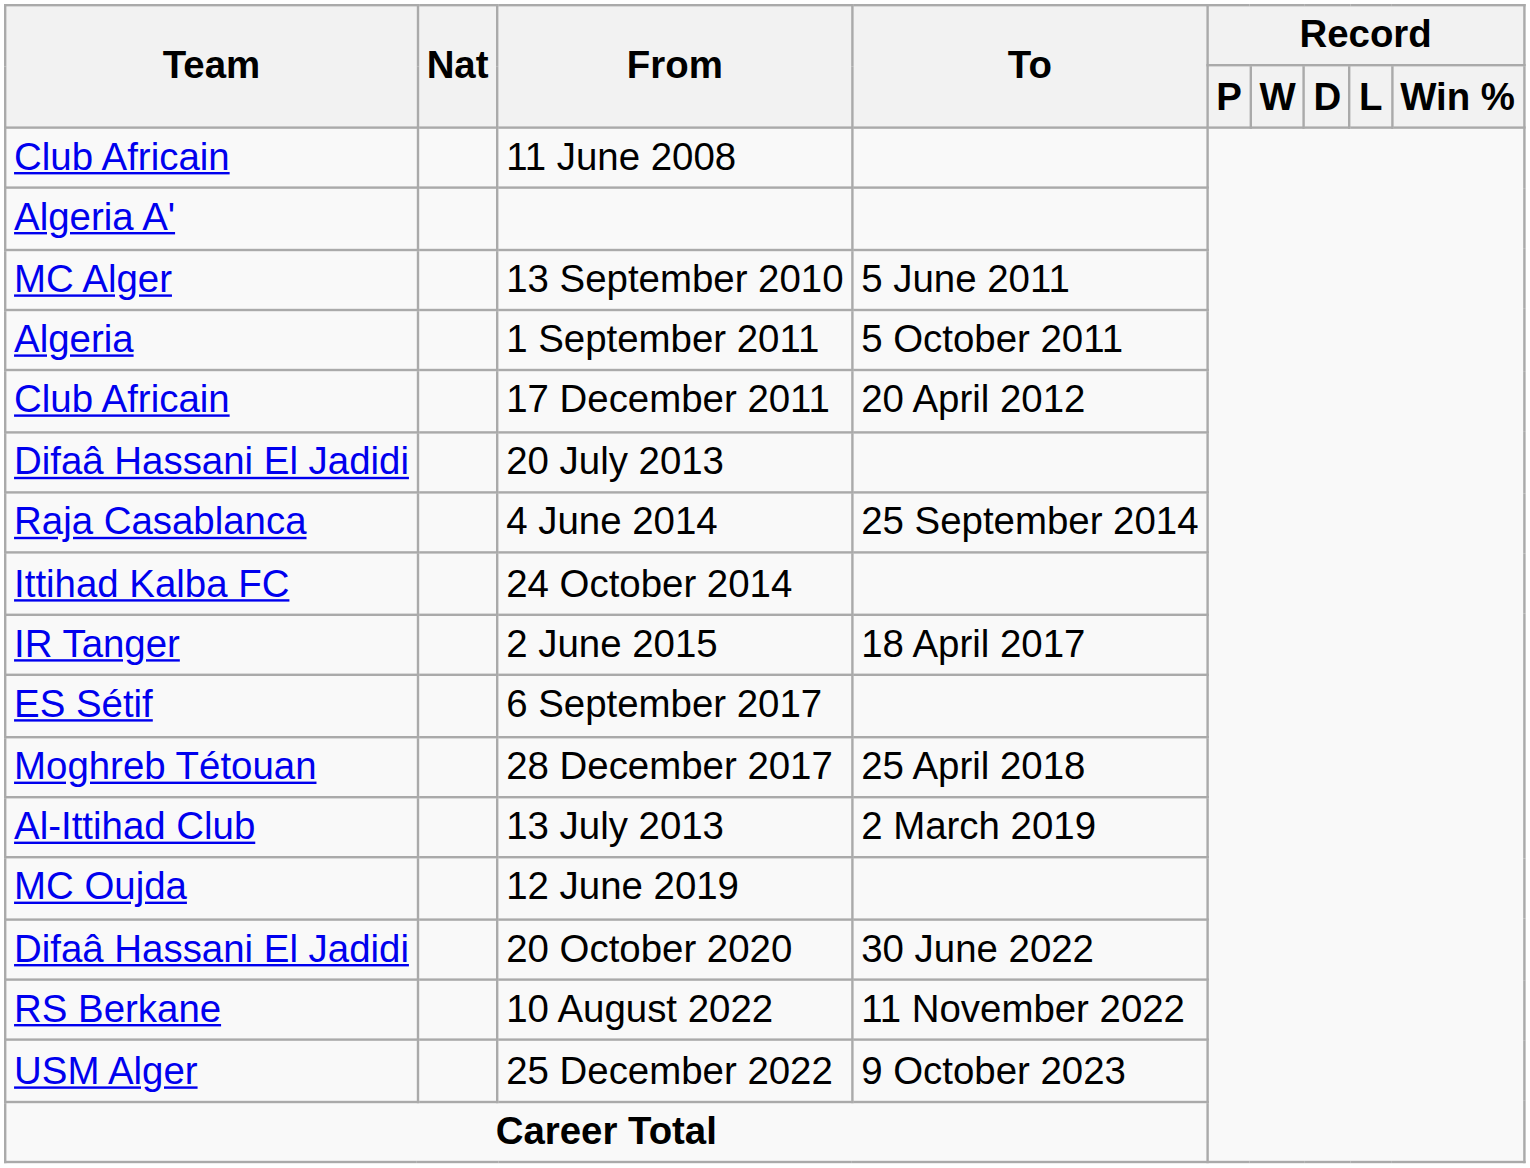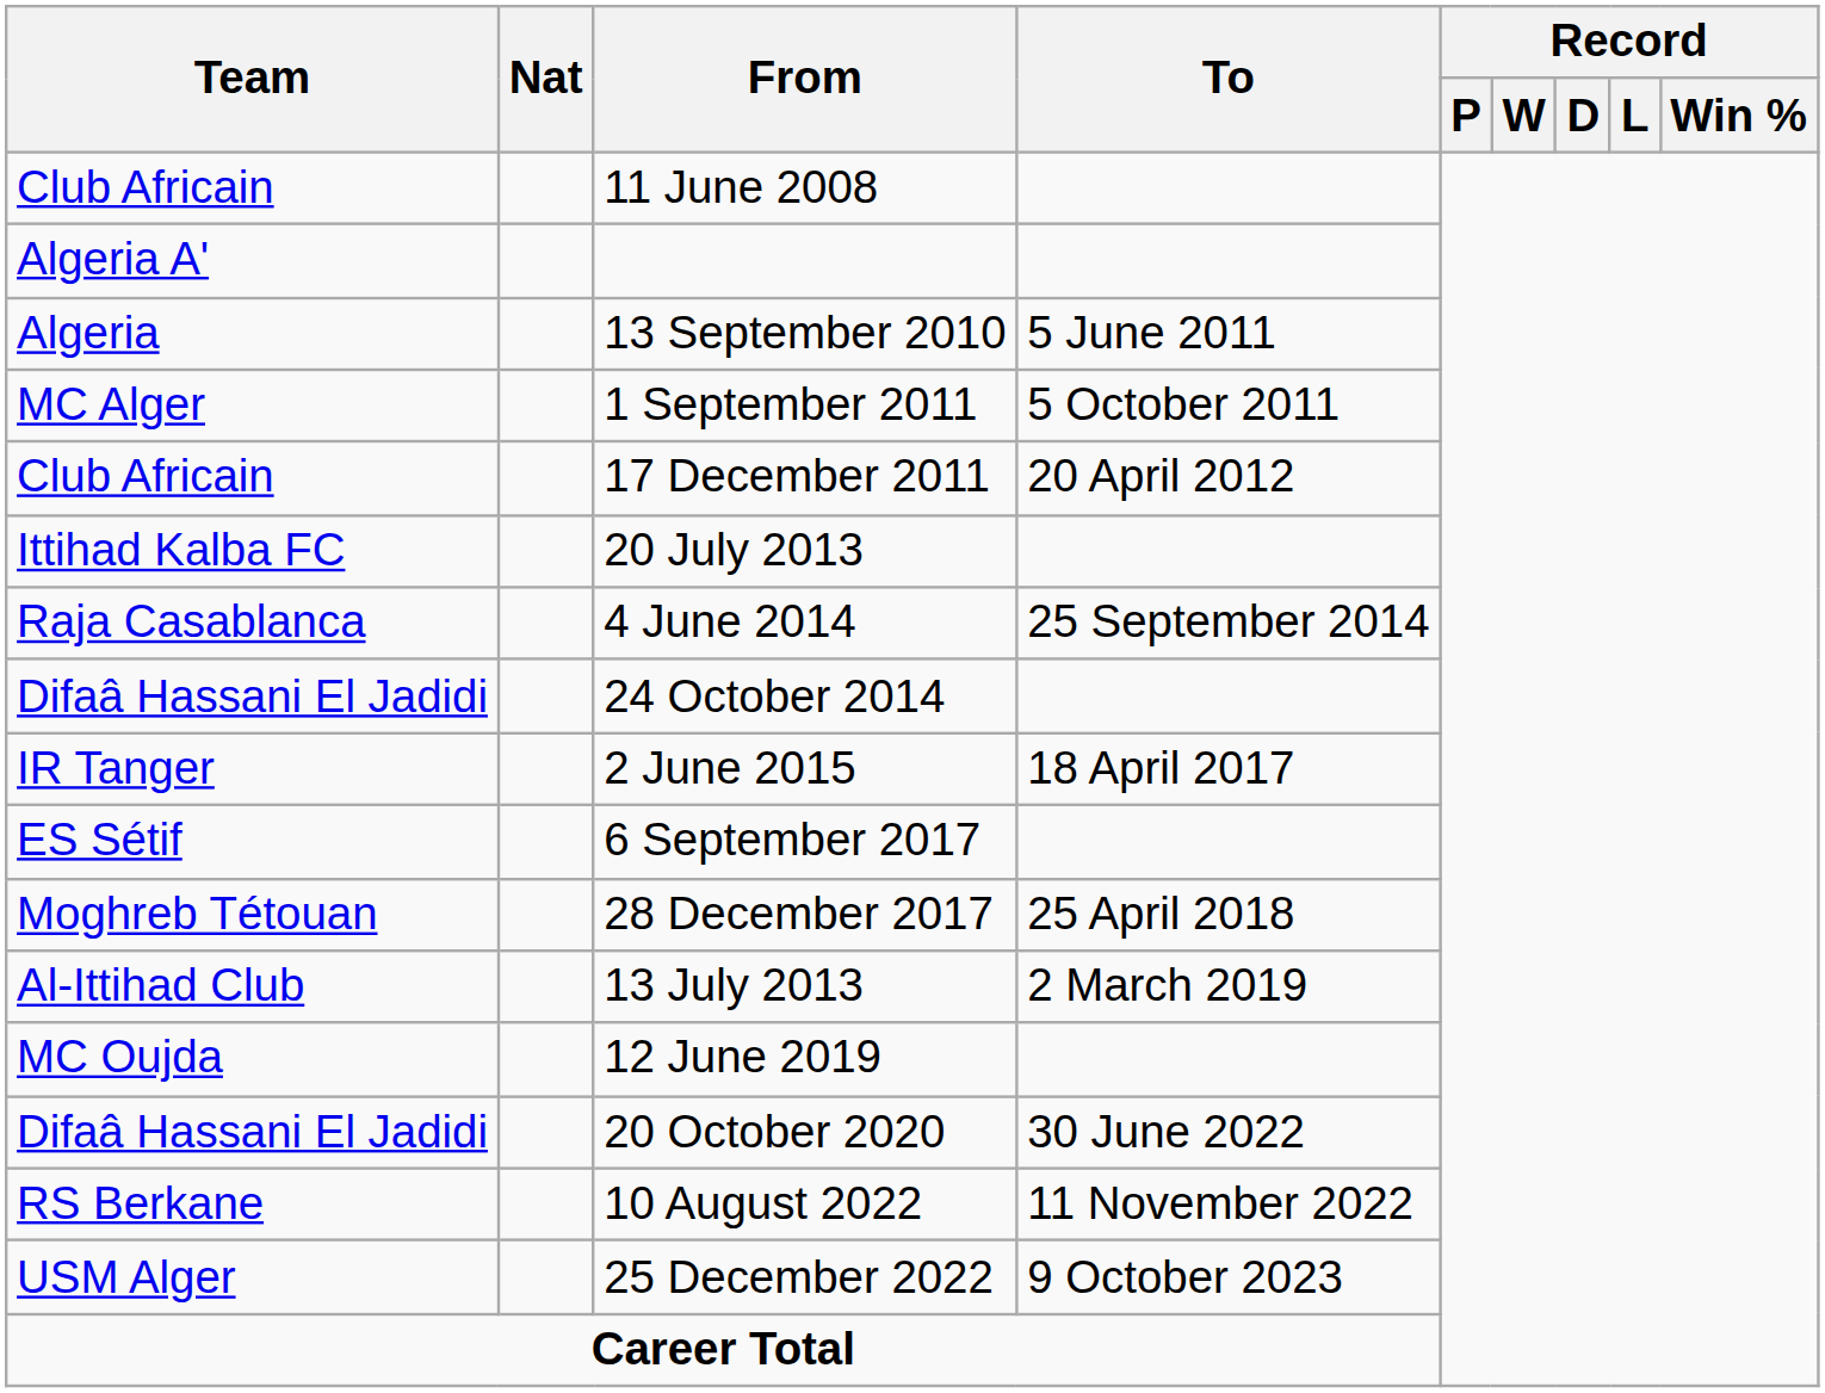 <table class="wikitable" style="text-align: center">
 <tr>
 <th rowspan="2">Team</th>
 <th rowspan="2">Nat</th>
 <th rowspan="2">From</th>
 <th rowspan="2">To</th>
 <th colspan="5">Record</th>
 </tr>
 <tr>
 <th>P</th>
 <th>W</th>
 <th>D</th>
 <th>L</th>
 <th>Win %</th>
 </tr>
 <tr>
 <td align="left"><a href='#'>Club Africain</a></td>
 <td></td>
 <td align=left>11 June 2008</td>
 <td align=left><br></td>
 </tr>
 <tr>
 <td align="left"><a href='#'>Algeria A'</a></td>
 <td></td>
 <td align=left></td>
 <td align=left><br></td>
 </tr>
 <tr>
-<td align="left"><a href='#'>MC Alger</a></td>
+<td align="left"><a href='#'>Algeria</a></td>
 <td></td>
 <td align=left>13 September 2010</td>
 <td align=left>5 June 2011<br></td>
 </tr>
 <tr>
-<td align="left"><a href='#'>Algeria</a></td>
+<td align="left"><a href='#'>MC Alger</a></td>
 <td></td>
 <td align=left>1 September 2011</td>
 <td align=left>5 October 2011<br></td>
 </tr>
 <tr>
 <td align="left"><a href='#'>Club Africain</a></td>
 <td></td>
 <td align=left>17 December 2011</td>
 <td align=left>20 April 2012<br></td>
 </tr>
 <tr>
-<td align="left"><a href='#'>Difaâ Hassani El Jadidi</a></td>
+<td align="left"><a href='#'>Ittihad Kalba FC</a></td>
 <td></td>
 <td align=left>20 July 2013</td>
 <td align=left><br></td>
 </tr>
 <tr>
 <td align="left"><a href='#'>Raja Casablanca</a></td>
 <td></td>
 <td align=left>4 June 2014</td>
 <td align=left>25 September 2014<br></td>
 </tr>
 <tr>
-<td align="left"><a href='#'>Ittihad Kalba FC</a></td>
+<td align="left"><a href='#'>Difaâ Hassani El Jadidi</a></td>
 <td></td>
 <td align=left>24 October 2014</td>
 <td align=left><br></td>
 </tr>
 <tr>
 <td align="left"><a href='#'>IR Tanger</a></td>
 <td></td>
 <td align=left>2 June 2015</td>
 <td align=left>18 April 2017<br></td>
 </tr>
 <tr>
 <td align="left"><a href='#'>ES Sétif</a></td>
 <td></td>
 <td align=left>6 September 2017</td>
 <td align=left><br></td>
 </tr>
 <tr>
 <td align="left"><a href='#'>Moghreb Tétouan</a></td>
 <td></td>
 <td align=left>28 December 2017</td>
 <td align=left>25 April 2018<br></td>
 </tr>
 <tr>
 <td align="left"><a href='#'>Al-Ittihad Club</a></td>
 <td></td>
 <td align=left>13 July 2013</td>
 <td align=left>2 March 2019<br></td>
 </tr>
 <tr>
 <td align="left"><a href='#'>MC Oujda</a></td>
 <td></td>
 <td align=left>12 June 2019</td>
 <td align=left><br></td>
 </tr>
 <tr>
 <td align="left"><a href='#'>Difaâ Hassani El Jadidi</a></td>
 <td></td>
 <td align=left>20 October 2020</td>
 <td align=left>30 June 2022<br></td>
 </tr>
 <tr>
 <td align="left"><a href='#'>RS Berkane</a></td>
 <td></td>
 <td align=left>10 August 2022</td>
 <td align=left>11 November 2022<br></td>
 </tr>
 <tr>
 <td align="left"><a href='#'>USM Alger</a></td>
 <td></td>
 <td align=left>25 December 2022</td>
 <td align=left>9 October 2023<br></td>
 </tr>
 <tr>
 <td colspan=4><strong>Career Total</strong><br></td>
 </tr>
 </table>
